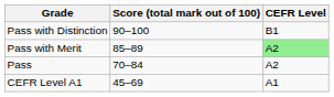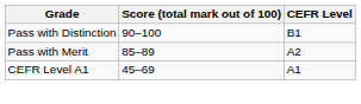 <table class="wikitable">
 <tr>
 <th>Grade</th>
 <th>Score (total mark out of 100)</th>
 <th>CEFR Level</th>
 </tr>
 <tr>
 <td>Pass with Distinction</td>
 <td>90–100</td>
 <td>B1</td>
 </tr>
 <tr>
 <td>Pass with Merit</td>
 <td>85–89</td>
-<td style="background: lightgreen;">A2</td>
-</tr>
-<tr>
-<td>Pass</td>
-<td>70–84</td>
 <td>A2</td>
 </tr>
 <tr>
 <td>CEFR Level A1</td>
 <td>45–69</td>
 <td>A1</td>
 </tr>
 </table>
